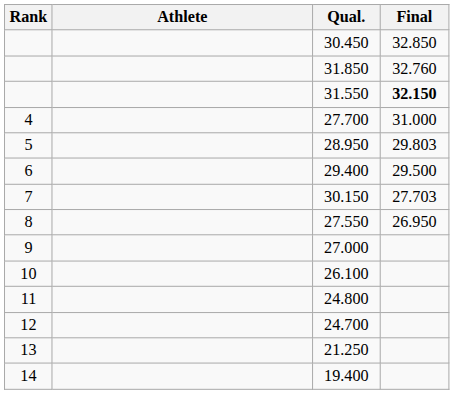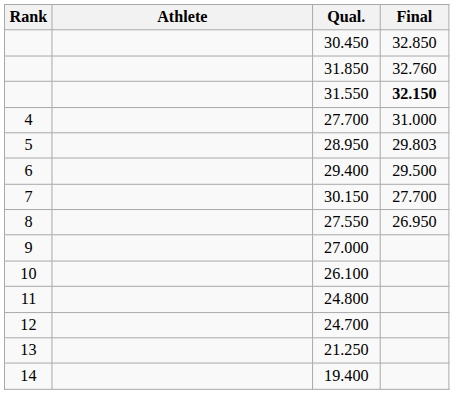 <table class=wikitable style="text-align:center">
 <tr>
 <th width=40>Rank</th>
 <th width=250>Athlete</th>
 <th width=60>Qual.</th>
 <th width=60>Final</th>
 </tr>
 <tr>
 <td></td>
 <td align="left"></td>
 <td>30.450</td>
 <td>32.850</td>
 </tr>
 <tr>
 <td></td>
 <td align="left"></td>
 <td>31.850</td>
 <td>32.760</td>
 </tr>
 <tr>
 <td></td>
 <td align="left"></td>
 <td>31.550</td>
 <td><strong>32.150</strong></td>
 </tr>
 <tr>
 <td>4</td>
 <td align="left"></td>
 <td>27.700</td>
 <td>31.000</td>
 </tr>
 <tr>
 <td>5</td>
 <td align="left"></td>
 <td>28.950</td>
 <td>29.803</td>
 </tr>
 <tr>
 <td>6</td>
 <td align="left"></td>
 <td>29.400</td>
 <td>29.500</td>
 </tr>
 <tr>
 <td>7</td>
 <td align="left"></td>
 <td>30.150</td>
-<td>27.703</td>
+<td>27.700</td>
 </tr>
 <tr>
 <td>8</td>
 <td align="left"></td>
 <td>27.550</td>
 <td>26.950</td>
 </tr>
 <tr>
 <td>9</td>
 <td align="left"></td>
 <td>27.000</td>
 <td></td>
 </tr>
 <tr>
 <td>10</td>
 <td align="left"></td>
 <td>26.100</td>
 <td></td>
 </tr>
 <tr>
 <td>11</td>
 <td align="left"></td>
 <td>24.800</td>
 <td></td>
 </tr>
 <tr>
 <td>12</td>
 <td align="left"></td>
 <td>24.700</td>
 <td></td>
 </tr>
 <tr>
 <td>13</td>
 <td align="left"></td>
 <td>21.250</td>
 <td></td>
 </tr>
 <tr>
 <td>14</td>
 <td align="left"></td>
 <td>19.400</td>
 <td></td>
 </tr>
 </table>
